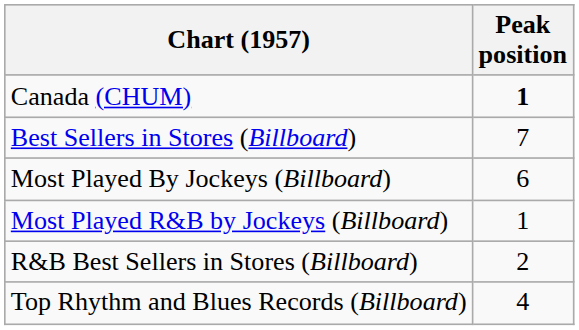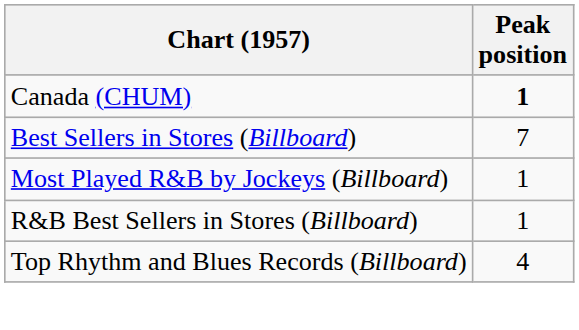 <table class="wikitable sortable">
 <tr>
 <th>Chart (1957)</th>
 <th>Peak<br>position</th>
 </tr>
 <tr>
 <td>Canada <a href='#'>(CHUM)</a></td>
 <td align="center"><strong>1</strong></td>
 </tr>
 <tr>
 <td><a href='#'>Best Sellers in Stores</a> (<a href='#'><em>Billboard</em></a>)</td>
 <td style="text-align:center;">7</td>
 </tr>
 <tr>
-<td>Most Played By Jockeys (<em>Billboard</em>)</td>
-<td style="text-align:center;">6</td>
-</tr>
-<tr>
 <td><a href='#'>Most Played R&B by Jockeys</a> (<em>Billboard</em>)</td>
 <td style="text-align:center;">1</td>
 </tr>
 <tr>
 <td>R&B Best Sellers in Stores (<em>Billboard</em>)</td>
-<td style="text-align:center;">2</td>
+<td style="text-align:center;">1</td>
 </tr>
 <tr>
 <td>Top Rhythm and Blues Records (<em>Billboard</em>)</td>
 <td style="text-align:center;">4</td>
 </tr>
 </table>
